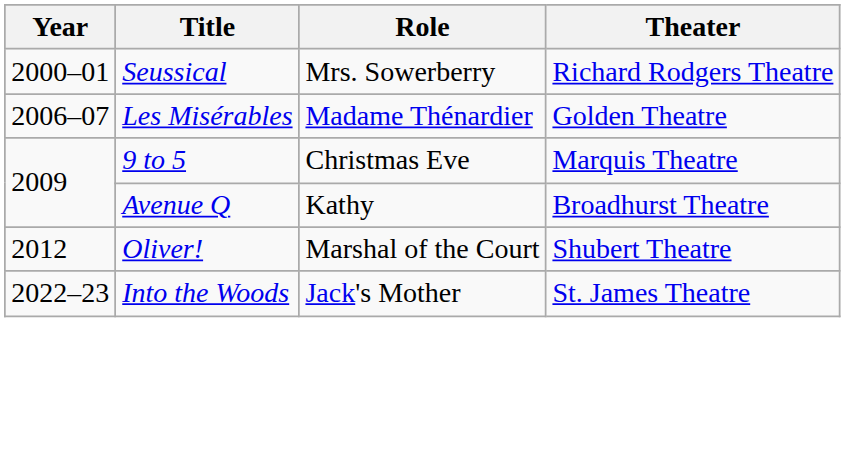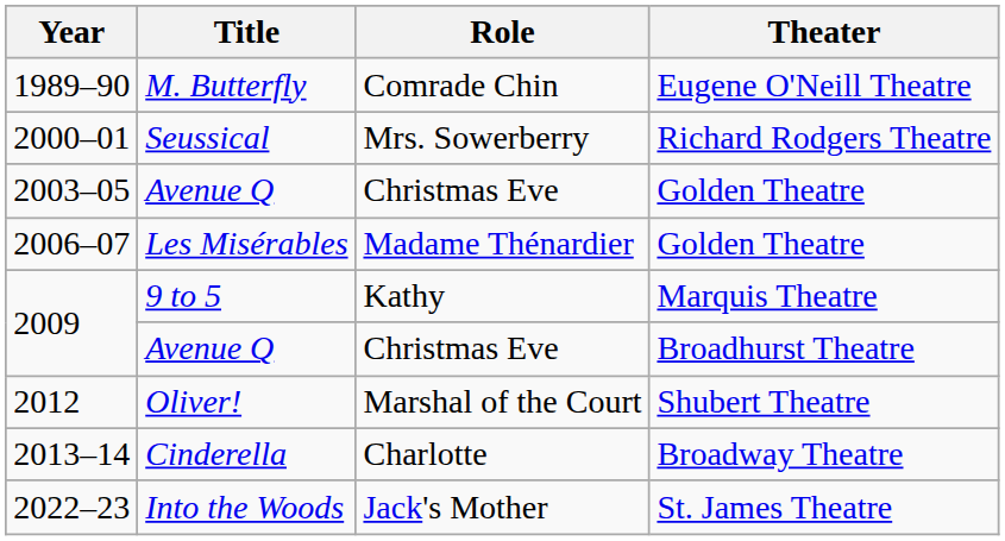 <table class="wikitable sortable">
 <tr>
 <th>Year</th>
 <th>Title</th>
 <th>Role</th>
 <th>Theater</th>
 </tr>
 <tr>
+<td>1989–90</td>
+<td><em><a href='#'>M. Butterfly</a></em></td>
+<td>Comrade Chin</td>
+<td><a href='#'>Eugene O'Neill Theatre</a></td>
+</tr>
+<tr>
 <td>2000–01</td>
 <td><em><a href='#'>Seussical</a></em></td>
 <td>Mrs. Sowerberry</td>
 <td><a href='#'>Richard Rodgers Theatre</a></td>
+</tr>
+<tr>
+<td>2003–05</td>
+<td><em><a href='#'>Avenue Q</a></em></td>
+<td>Christmas Eve</td>
+<td><a href='#'>Golden Theatre</a></td>
 </tr>
 <tr>
 <td>2006–07</td>
 <td><em><a href='#'>Les Misérables</a></em></td>
 <td><a href='#'>Madame Thénardier</a></td>
 <td><a href='#'>Golden Theatre</a></td>
 </tr>
 <tr>
 <td rowspan=2>2009</td>
 <td><em><a href='#'>9 to 5</a></em></td>
-<td>Christmas Eve</td>
+<td>Kathy</td>
 <td><a href='#'>Marquis Theatre</a></td>
 </tr>
 <tr>
 <td><em><a href='#'>Avenue Q</a></em></td>
-<td>Kathy</td>
+<td>Christmas Eve</td>
 <td><a href='#'>Broadhurst Theatre</a></td>
 </tr>
 <tr>
 <td>2012</td>
 <td><em><a href='#'>Oliver!</a></em></td>
 <td>Marshal of the Court</td>
 <td><a href='#'>Shubert Theatre</a></td>
 </tr>
 <tr>
+<td>2013–14</td>
+<td><em><a href='#'>Cinderella</a></em></td>
+<td>Charlotte</td>
+<td><a href='#'>Broadway Theatre</a></td>
+</tr>
+<tr>
 <td>2022–23</td>
 <td><em><a href='#'>Into the Woods</a></em></td>
 <td><a href='#'>Jack</a>'s Mother</td>
 <td><a href='#'>St. James Theatre</a></td>
 </tr>
 </table>
